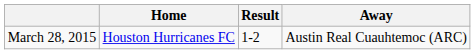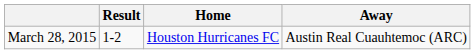 <table class="wikitable">
 <tr>
 <th></th>
+<th>Result</th>
 <th>Home</th>
-<th>Result</th>
 <th>Away</th>
 </tr>
 <tr>
 <td>March 28, 2015</td>
+<td>1-2</td>
 <td><a href='#'>Houston Hurricanes FC</a></td>
-<td>1-2</td>
 <td>Austin Real Cuauhtemoc (ARC)</td>
 </tr>
 </table>
